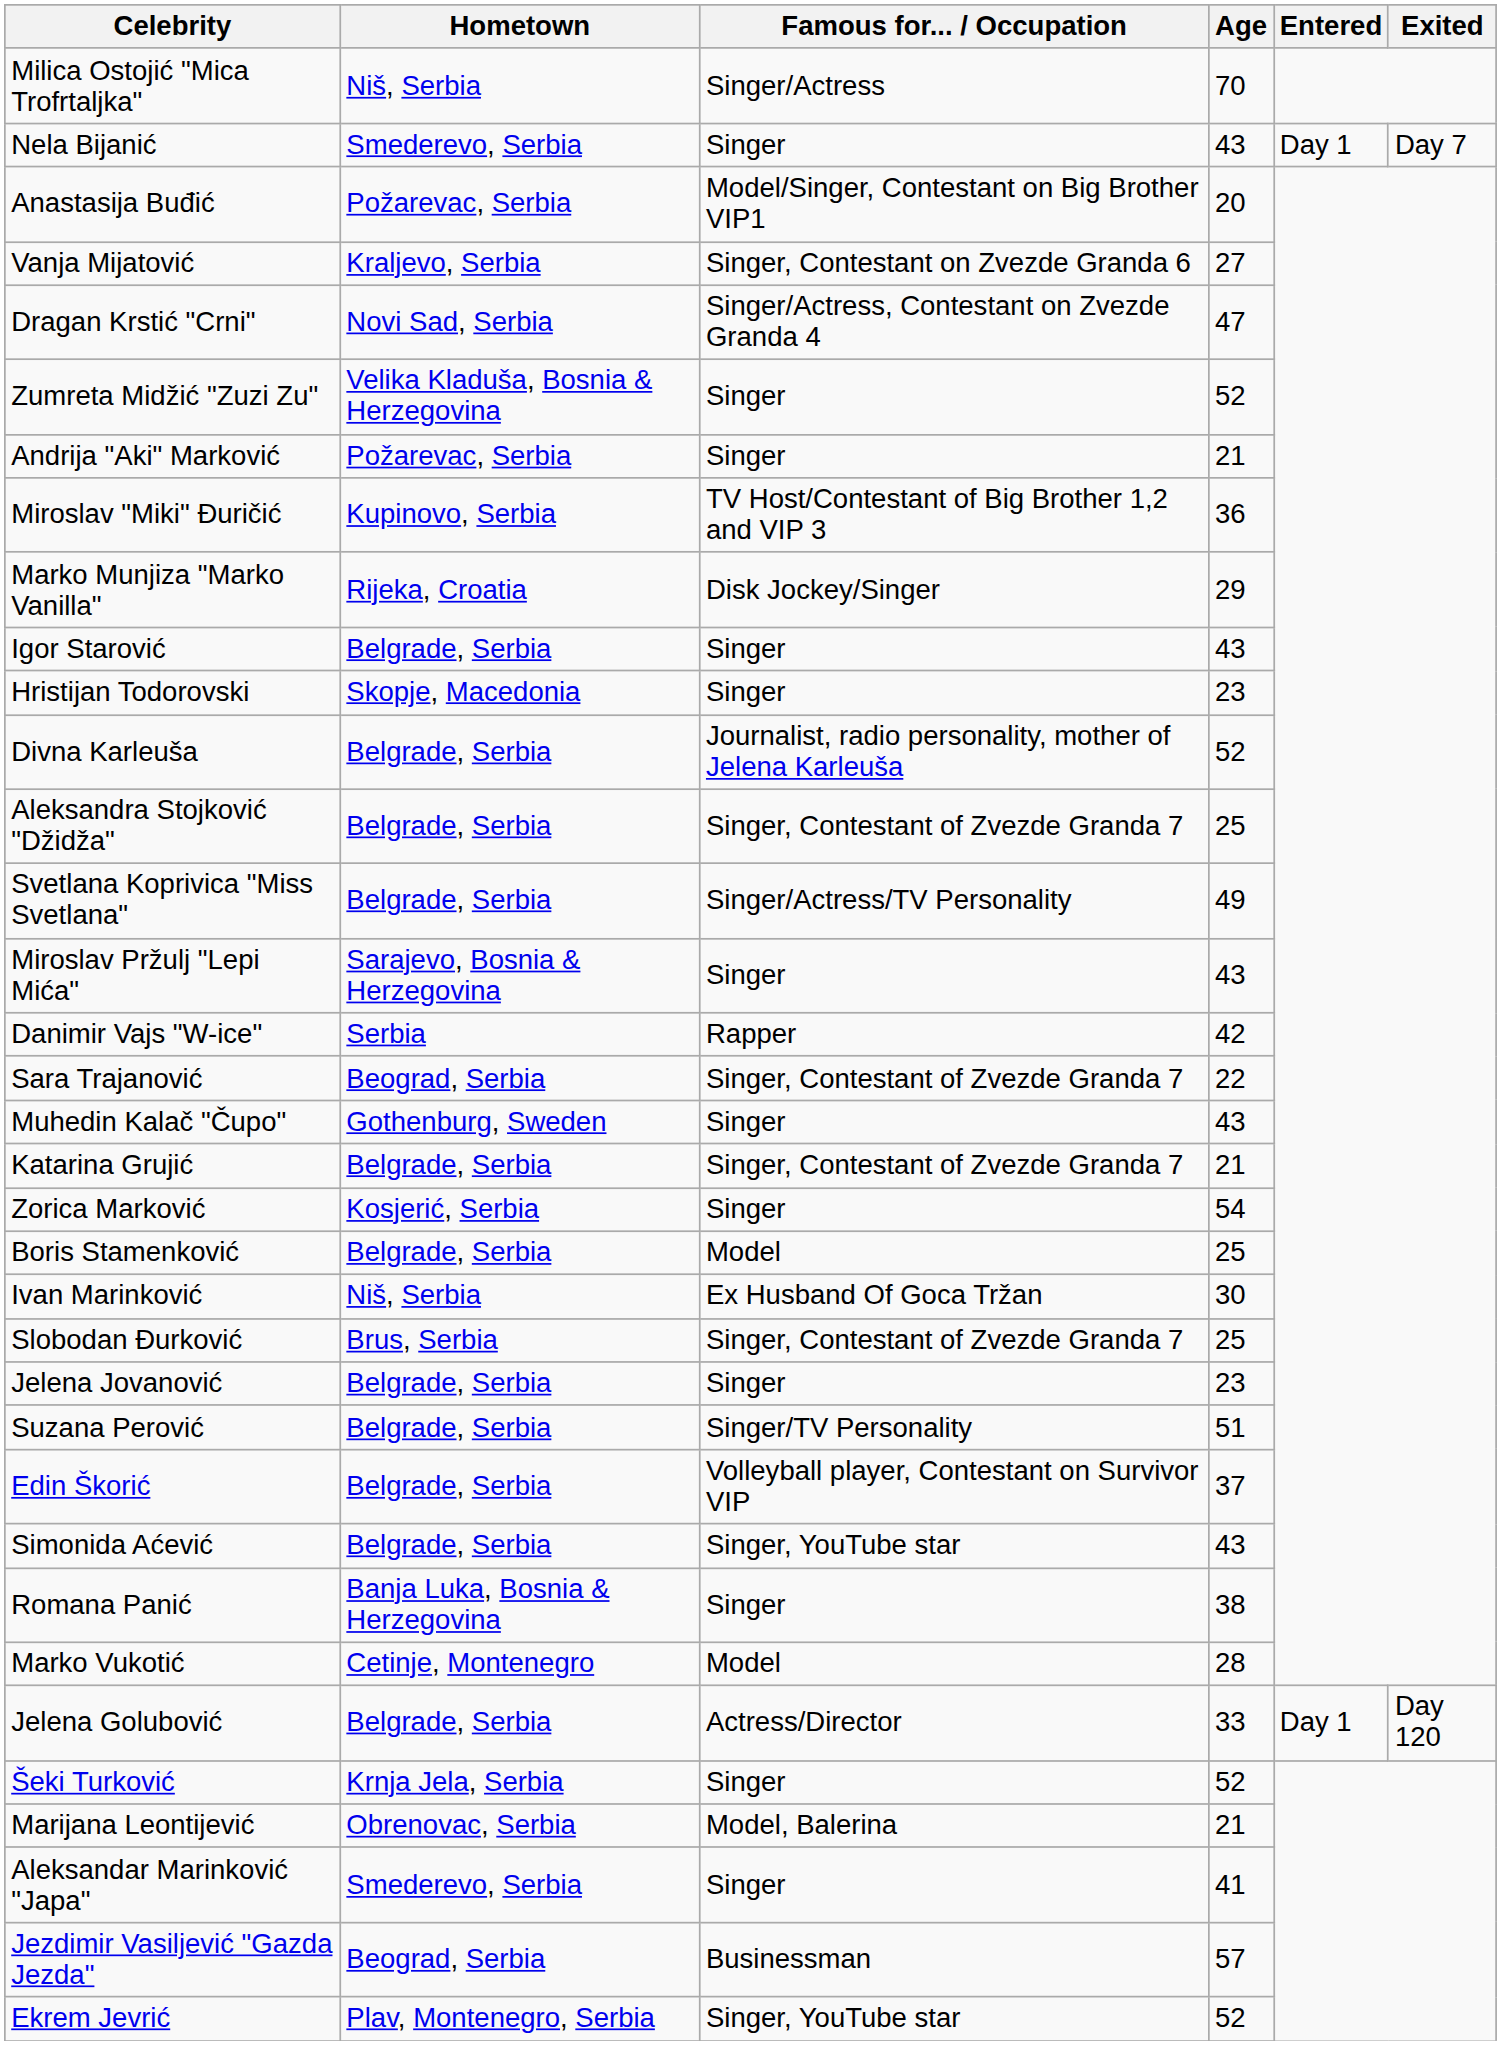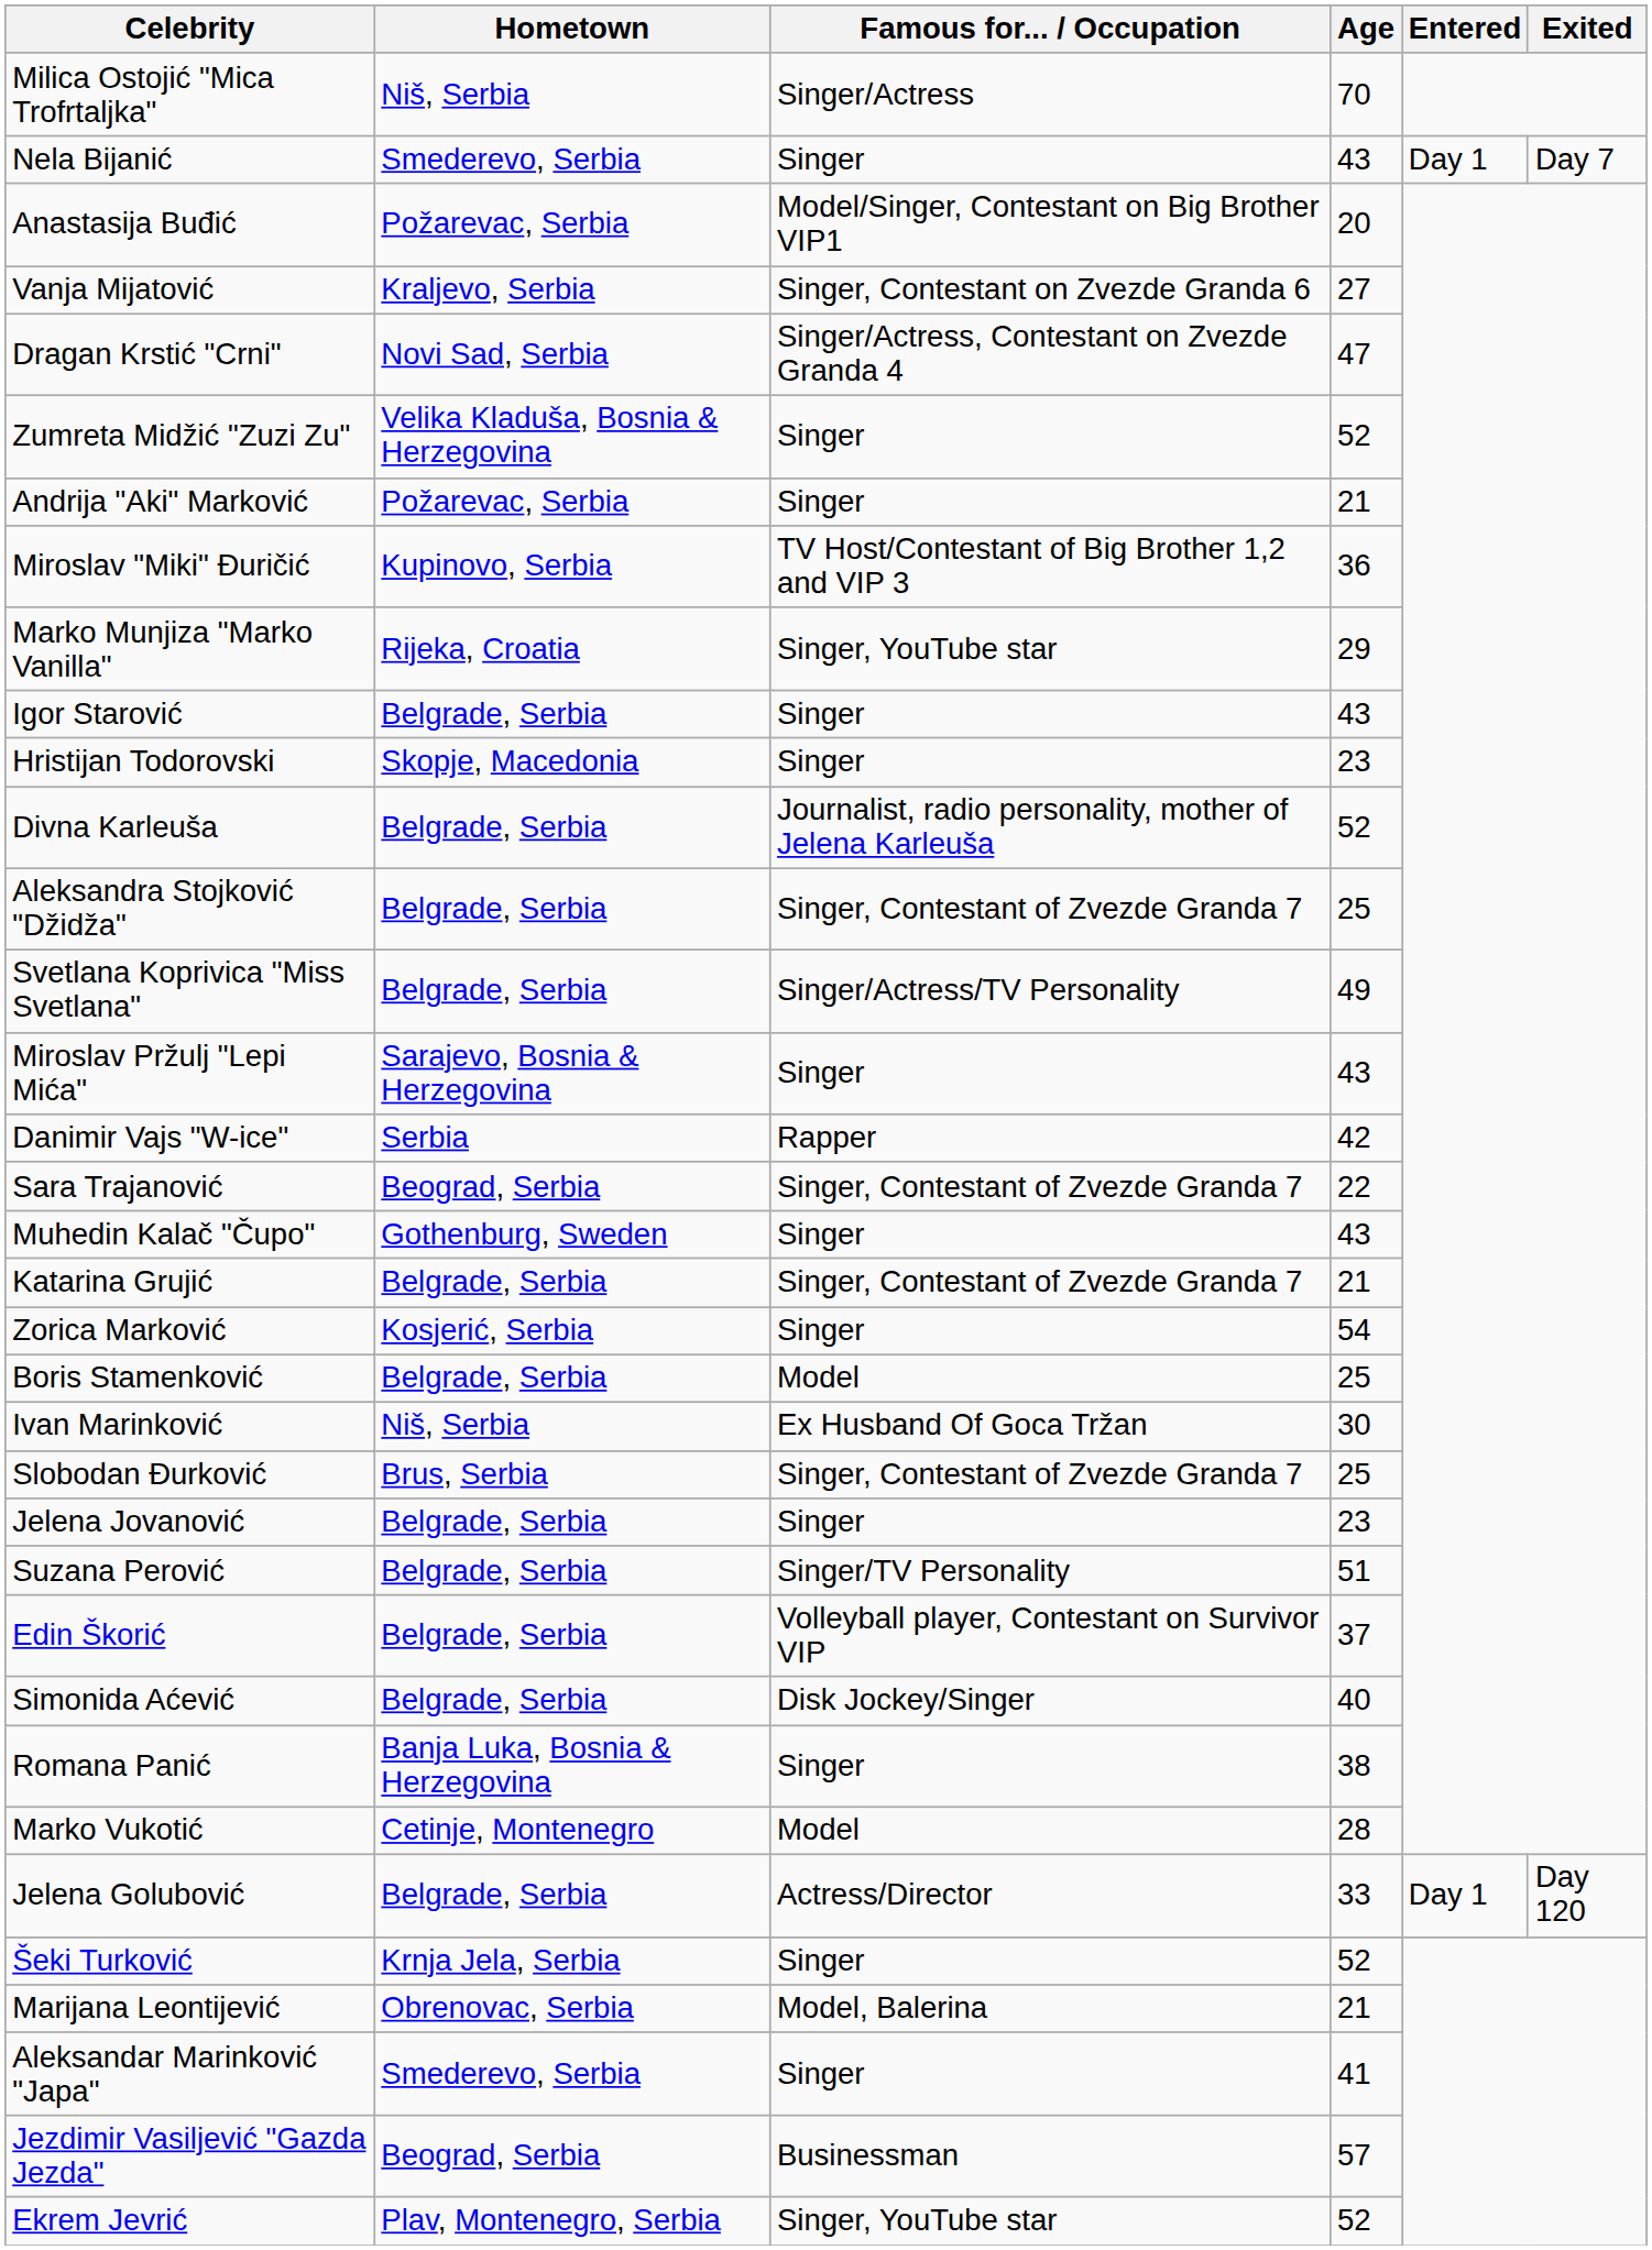 <table class=wikitable>
 <tr>
 <th>Celebrity</th>
 <th>Hometown</th>
 <th>Famous for... / Occupation</th>
 <th>Age</th>
 <th>Entered</th>
 <th>Exited</th>
 </tr>
 <tr>
 <td>Milica Ostojić "Mica Trofrtaljka"</td>
 <td><a href='#'>Niš</a>, <a href='#'>Serbia</a></td>
 <td>Singer/Actress</td>
 <td>70</td>
 </tr>
 <tr>
 <td>Nela Bijanić</td>
 <td><a href='#'>Smederevo</a>, <a href='#'>Serbia</a></td>
 <td>Singer</td>
 <td>43</td>
 <td>Day 1</td>
 <td>Day 7</td>
 </tr>
 <tr>
 <td>Anastasija Buđić</td>
 <td><a href='#'>Požarevac</a>, <a href='#'>Serbia</a></td>
 <td>Model/Singer, Contestant on Big Brother VIP1</td>
 <td>20</td>
 </tr>
 <tr>
 <td>Vanja Mijatović</td>
 <td><a href='#'>Kraljevo</a>, <a href='#'>Serbia</a></td>
 <td>Singer, Contestant on Zvezde Granda 6</td>
 <td>27</td>
 </tr>
 <tr>
 <td>Dragan Krstić "Crni"</td>
 <td><a href='#'>Novi Sad</a>, <a href='#'>Serbia</a></td>
 <td>Singer/Actress, Contestant on Zvezde Granda 4</td>
 <td>47</td>
 </tr>
 <tr>
 <td>Zumreta Midžić "Zuzi Zu"</td>
 <td><a href='#'>Velika Kladuša</a>, <a href='#'>Bosnia & Herzegovina</a></td>
 <td>Singer</td>
 <td>52</td>
 </tr>
 <tr>
 <td>Andrija "Aki" Marković</td>
 <td><a href='#'>Požarevac</a>, <a href='#'>Serbia</a></td>
 <td>Singer</td>
 <td>21</td>
 </tr>
 <tr>
 <td>Miroslav "Miki" Đuričić</td>
 <td><a href='#'>Kupinovo</a>, <a href='#'>Serbia</a></td>
 <td>TV Host/Contestant of Big Brother 1,2 and VIP 3</td>
 <td>36</td>
 </tr>
 <tr>
 <td>Marko Munjiza "Marko Vanilla"</td>
 <td><a href='#'>Rijeka</a>, <a href='#'>Croatia</a></td>
-<td>Disk Jockey/Singer</td>
+<td>Singer, YouTube star</td>
 <td>29</td>
 </tr>
 <tr>
 <td>Igor Starović</td>
 <td><a href='#'>Belgrade</a>, <a href='#'>Serbia</a></td>
 <td>Singer</td>
 <td>43</td>
 </tr>
 <tr>
 <td>Hristijan Todorovski</td>
 <td><a href='#'>Skopje</a>, <a href='#'>Macedonia</a></td>
 <td>Singer</td>
 <td>23</td>
 </tr>
 <tr>
 <td>Divna Karleuša</td>
 <td><a href='#'>Belgrade</a>, <a href='#'>Serbia</a></td>
 <td>Journalist, radio personality, mother of <a href='#'>Jelena Karleuša</a></td>
 <td>52</td>
 </tr>
 <tr>
 <td>Aleksandra Stojković "Džidža"</td>
 <td><a href='#'>Belgrade</a>, <a href='#'>Serbia</a></td>
 <td>Singer, Contestant of Zvezde Granda 7</td>
 <td>25</td>
 </tr>
 <tr>
 <td>Svetlana Koprivica "Miss Svetlana"</td>
 <td><a href='#'>Belgrade</a>, <a href='#'>Serbia</a></td>
 <td>Singer/Actress/TV Personality</td>
 <td>49</td>
 </tr>
 <tr>
 <td>Miroslav Pržulj "Lepi Mića"</td>
 <td><a href='#'>Sarajevo</a>, <a href='#'>Bosnia & Herzegovina</a></td>
 <td>Singer</td>
 <td>43</td>
 </tr>
 <tr>
 <td>Danimir Vajs "W-ice"</td>
 <td><a href='#'>Serbia</a></td>
 <td>Rapper</td>
 <td>42</td>
 </tr>
 <tr>
 <td>Sara Trajanović</td>
 <td><a href='#'>Beograd</a>, <a href='#'>Serbia</a></td>
 <td>Singer, Contestant of Zvezde Granda 7</td>
 <td>22</td>
 </tr>
 <tr>
 <td>Muhedin Kalač "Čupo"</td>
 <td><a href='#'>Gothenburg</a>, <a href='#'>Sweden</a></td>
 <td>Singer</td>
 <td>43</td>
 </tr>
 <tr>
 <td>Katarina Grujić</td>
 <td><a href='#'>Belgrade</a>, <a href='#'>Serbia</a></td>
 <td>Singer, Contestant of Zvezde Granda 7</td>
 <td>21</td>
 </tr>
 <tr>
 <td>Zorica Marković</td>
 <td><a href='#'>Kosjerić</a>, <a href='#'>Serbia</a></td>
 <td>Singer</td>
 <td>54</td>
 </tr>
 <tr>
 <td>Boris Stamenković</td>
 <td><a href='#'>Belgrade</a>, <a href='#'>Serbia</a></td>
 <td>Model</td>
 <td>25</td>
 </tr>
 <tr>
 <td>Ivan Marinković</td>
 <td><a href='#'>Niš</a>, <a href='#'>Serbia</a></td>
 <td>Ex Husband Of Goca Tržan</td>
 <td>30</td>
 </tr>
 <tr>
 <td>Slobodan Đurković</td>
 <td><a href='#'>Brus</a>, <a href='#'>Serbia</a></td>
 <td>Singer, Contestant of Zvezde Granda 7</td>
 <td>25</td>
 </tr>
 <tr>
 <td>Jelena Jovanović</td>
 <td><a href='#'>Belgrade</a>, <a href='#'>Serbia</a></td>
 <td>Singer</td>
 <td>23</td>
 </tr>
 <tr>
 <td>Suzana Perović</td>
 <td><a href='#'>Belgrade</a>, <a href='#'>Serbia</a></td>
 <td>Singer/TV Personality</td>
 <td>51</td>
 </tr>
 <tr>
 <td><a href='#'>Edin Škorić</a></td>
 <td><a href='#'>Belgrade</a>, <a href='#'>Serbia</a></td>
 <td>Volleyball player, Contestant on Survivor VIP</td>
 <td>37</td>
 </tr>
 <tr>
 <td>Simonida Aćević</td>
 <td><a href='#'>Belgrade</a>, <a href='#'>Serbia</a></td>
-<td>Singer, YouTube star</td>
-<td>43</td>
+<td>Disk Jockey/Singer</td>
+<td>40</td>
 </tr>
 <tr>
 <td>Romana Panić</td>
 <td><a href='#'>Banja Luka</a>, <a href='#'>Bosnia & Herzegovina</a></td>
 <td>Singer</td>
 <td>38</td>
 </tr>
 <tr>
 <td>Marko Vukotić</td>
 <td><a href='#'>Cetinje</a>, <a href='#'>Montenegro</a></td>
 <td>Model</td>
 <td>28</td>
 </tr>
 <tr>
 <td>Jelena Golubović</td>
 <td><a href='#'>Belgrade</a>, <a href='#'>Serbia</a></td>
 <td>Actress/Director</td>
 <td>33</td>
 <td>Day 1</td>
 <td>Day 120</td>
 </tr>
 <tr>
 <td><a href='#'>Šeki Turković</a></td>
 <td><a href='#'>Krnja Jela</a>, <a href='#'>Serbia</a></td>
 <td>Singer</td>
 <td>52</td>
 </tr>
 <tr>
 <td>Marijana Leontijević</td>
 <td><a href='#'>Obrenovac</a>, <a href='#'>Serbia</a></td>
 <td>Model, Balerina</td>
 <td>21</td>
 </tr>
 <tr>
 <td>Aleksandar Marinković "Japa"</td>
 <td><a href='#'>Smederevo</a>, <a href='#'>Serbia</a></td>
 <td>Singer</td>
 <td>41</td>
 </tr>
 <tr>
 <td><a href='#'>Jezdimir Vasiljević "Gazda Jezda"</a></td>
 <td><a href='#'>Beograd</a>, <a href='#'>Serbia</a></td>
 <td>Businessman</td>
 <td>57</td>
 </tr>
 <tr>
 <td><a href='#'>Ekrem Jevrić</a></td>
 <td><a href='#'>Plav</a>, <a href='#'>Montenegro</a>, <a href='#'>Serbia</a></td>
 <td>Singer, YouTube star</td>
 <td>52</td>
 </tr>
 <tr>
 </tr>
 </table>
